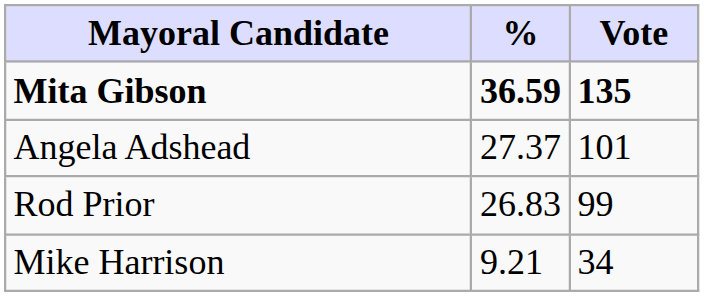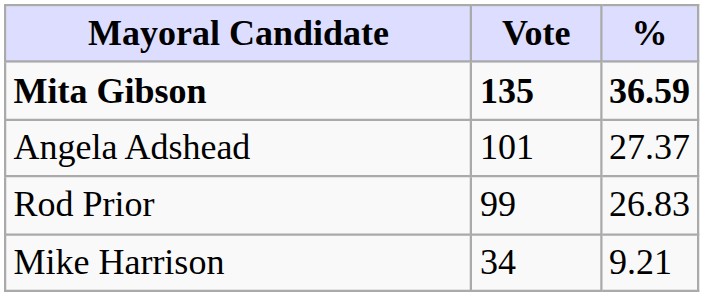 <table class="wikitable">
 <tr>
 <th style="background:#ddf; width:200px;">Mayoral Candidate</th>
+<th style="background:#ddf; width:50px;">Vote</th>
 <th style="background:#ddf; width:30px;">%</th>
-<th style="background:#ddf; width:50px;">Vote</th>
 </tr>
 <tr>
 <td><strong>Mita Gibson</strong></td>
+<td><strong>135</strong></td>
 <td><strong>36.59</strong></td>
-<td><strong>135</strong></td>
 </tr>
 <tr>
 <td>Angela Adshead</td>
+<td>101</td>
 <td>27.37</td>
-<td>101</td>
 </tr>
 <tr>
 <td>Rod Prior</td>
+<td>99</td>
 <td>26.83</td>
-<td>99</td>
 </tr>
 <tr>
 <td>Mike Harrison</td>
+<td>34</td>
 <td>9.21</td>
-<td>34</td>
 </tr>
 </table>
